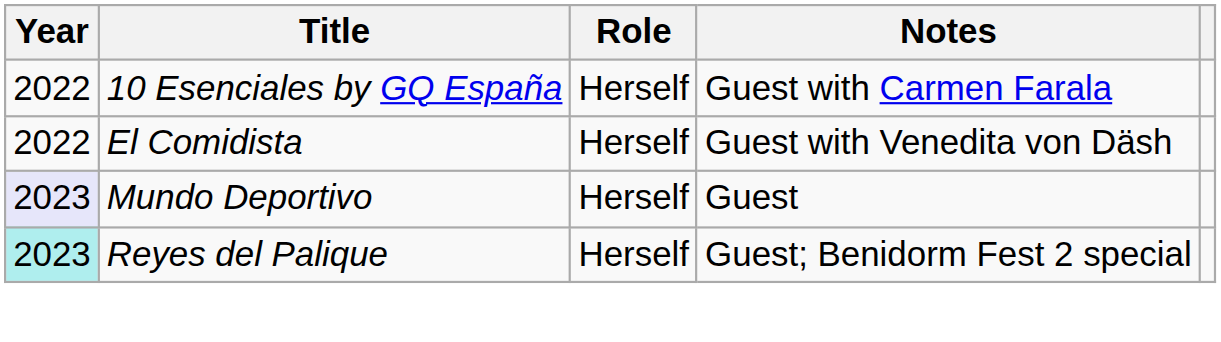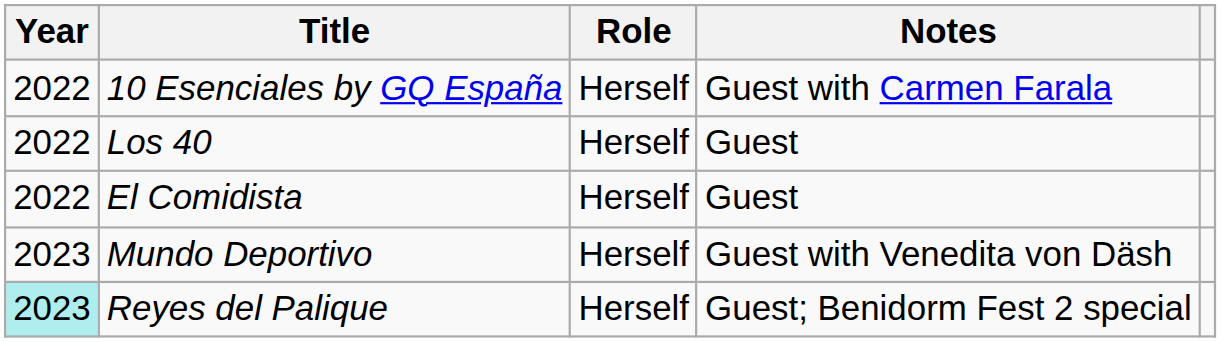 <table class="wikitable plainrowheaders sortable">
 <tr>
 <th scope="col">Year</th>
 <th scope="col">Title</th>
 <th scope="col">Role</th>
 <th scope="col">Notes</th>
 <th class="unsortable" style="text-align: center;"></th>
 </tr>
 <tr>
 <td>2022</td>
 <td><em>10 Esenciales by <a href='#'>GQ España</a></em></td>
 <td>Herself</td>
 <td>Guest with <a href='#'>Carmen Farala</a></td>
 <td style="text-align: center;"></td>
 </tr>
 <tr>
 <td>2022</td>
-<td><em>El Comidista</em></td>
+<td><em>Los 40</em></td>
 <td>Herself</td>
-<td>Guest with Venedita von Däsh</td>
+<td>Guest</td>
 <td style="text-align: center;"></td>
 </tr>
 <tr>
-<td style="background: lavender;">2023</td>
+<td>2022</td>
+<td><em>El Comidista</em></td>
+<td>Herself</td>
+<td>Guest</td>
+<td style="text-align: center;"></td>
+</tr>
+<tr>
+<td>2023</td>
 <td><em>Mundo Deportivo</em></td>
 <td>Herself</td>
-<td>Guest</td>
+<td>Guest with Venedita von Däsh</td>
 <td style="text-align: center;"></td>
 </tr>
 <tr>
 <td style="background: paleturquoise;">2023</td>
 <td><em>Reyes del Palique</em></td>
 <td>Herself</td>
 <td>Guest; Benidorm Fest 2 special</td>
 <td style="text-align: center;"></td>
 </tr>
 </table>
